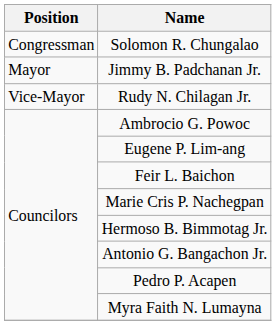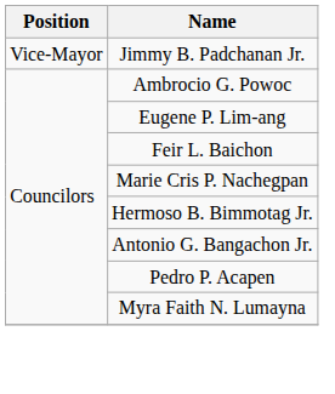 <table class="wikitable" style="line-height:1.20em; font-size:100%;">
 <tr>
 <th>Position</th>
 <th>Name</th>
 </tr>
 <tr>
-<td>Congressman</td>
-<td style="text-align:center;">Solomon R. Chungalao</td>
-</tr>
-<tr>
-<td>Mayor</td>
+<td>Vice-Mayor</td>
 <td style="text-align:center;">Jimmy B. Padchanan Jr.</td>
-</tr>
-<tr>
-<td>Vice-Mayor</td>
-<td style="text-align:center;">Rudy N. Chilagan Jr.</td>
 </tr>
 <tr>
 <td rowspan=8>Councilors</td>
 <td style="text-align:center;">Ambrocio G. Powoc</td>
 </tr>
 <tr>
 <td style="text-align:center;">Eugene P. Lim-ang</td>
 </tr>
 <tr>
 <td style="text-align:center;">Feir L. Baichon</td>
 </tr>
 <tr>
 <td style="text-align:center;">Marie Cris P. Nachegpan</td>
 </tr>
 <tr>
 <td style="text-align:center;">Hermoso B. Bimmotag Jr.</td>
 </tr>
 <tr>
 <td style="text-align:center;">Antonio G. Bangachon Jr.</td>
 </tr>
 <tr>
 <td style="text-align:center;">Pedro P. Acapen</td>
 </tr>
 <tr>
 <td style="text-align:center;">Myra Faith N. Lumayna</td>
 </tr>
 <tr>
 </tr>
 </table>
